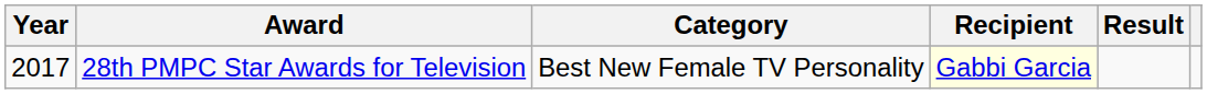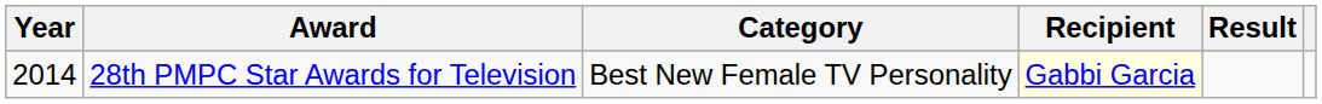 <table class="wikitable">
 <tr>
 <th>Year</th>
 <th>Award</th>
 <th>Category</th>
 <th>Recipient</th>
 <th>Result</th>
 <th></th>
 </tr>
 <tr>
-<td>2017</td>
+<td>2014</td>
 <td><a href='#'>28th PMPC Star Awards for Television</a></td>
 <td>Best New Female TV Personality</td>
 <td style="background: lightyellow;"><a href='#'>Gabbi Garcia</a></td>
 <td></td>
 <td></td>
 </tr>
 </table>
